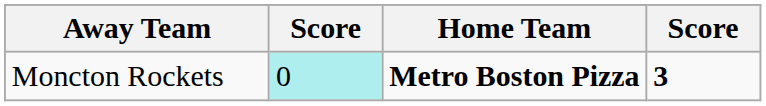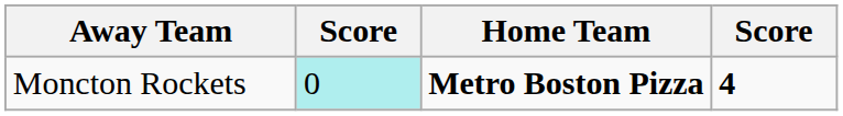 <table class="wikitable">
 <tr>
 <th width=35%>Away Team</th>
 <th>Score</th>
 <th width=35%>Home Team</th>
 <th>Score</th>
 </tr>
 <tr>
 <td>Moncton Rockets</td>
 <td style="background: paleturquoise;">0</td>
 <td><strong>Metro Boston Pizza</strong></td>
-<td><strong>3</strong></td>
+<td><strong>4</strong></td>
 </tr>
 </table>
